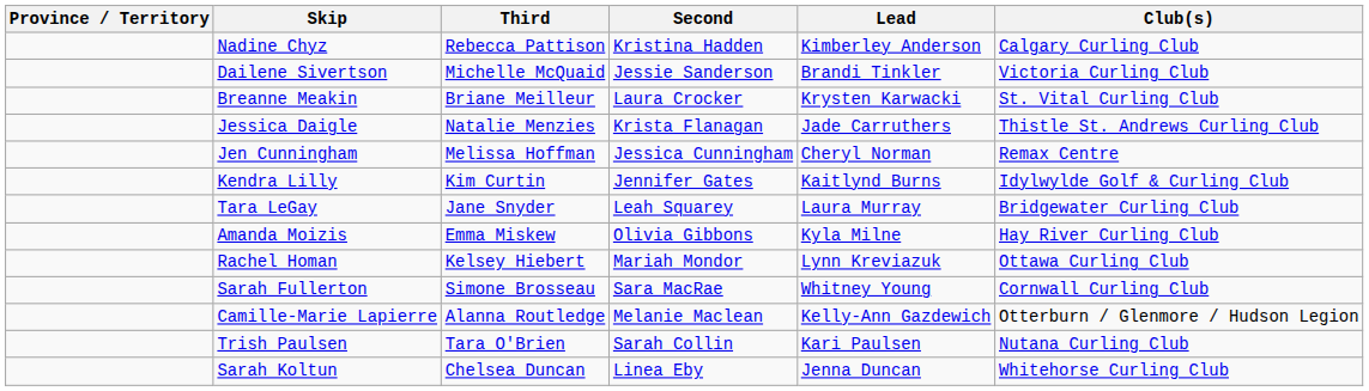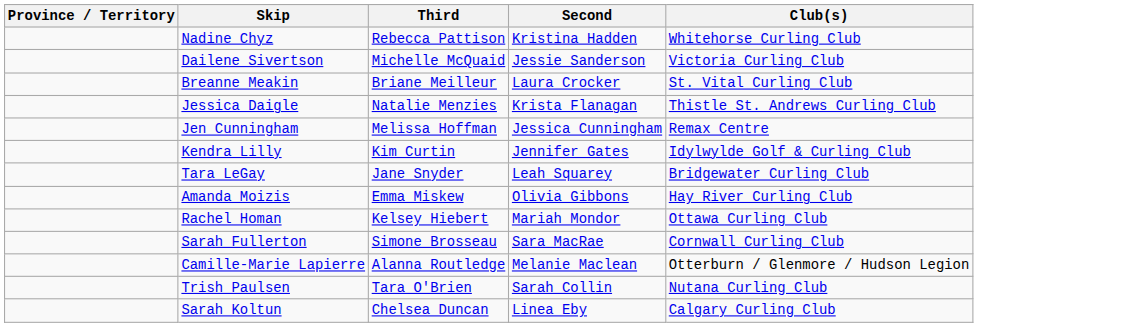 <table class="wikitable">
 <tr>
 <th>Province / Territory</th>
 <th>Skip</th>
 <th>Third</th>
 <th>Second</th>
-<th>Lead</th>
 <th>Club(s)</th>
 </tr>
 <tr>
 <td></td>
 <td><a href='#'>Nadine Chyz</a></td>
 <td><a href='#'>Rebecca Pattison</a></td>
 <td><a href='#'>Kristina Hadden</a></td>
-<td><a href='#'>Kimberley Anderson</a></td>
-<td><a href='#'>Calgary Curling Club</a></td>
+<td><a href='#'>Whitehorse Curling Club</a></td>
 </tr>
 <tr>
 <td></td>
 <td><a href='#'>Dailene Sivertson</a></td>
 <td><a href='#'>Michelle McQuaid</a></td>
 <td><a href='#'>Jessie Sanderson</a></td>
-<td><a href='#'>Brandi Tinkler</a></td>
 <td><a href='#'>Victoria Curling Club</a></td>
 </tr>
 <tr>
 <td></td>
 <td><a href='#'>Breanne Meakin</a></td>
 <td><a href='#'>Briane Meilleur</a></td>
 <td><a href='#'>Laura Crocker</a></td>
-<td><a href='#'>Krysten Karwacki</a></td>
 <td><a href='#'>St. Vital Curling Club</a></td>
 </tr>
 <tr>
 <td></td>
 <td><a href='#'>Jessica Daigle</a></td>
 <td><a href='#'>Natalie Menzies</a></td>
 <td><a href='#'>Krista Flanagan</a></td>
-<td><a href='#'>Jade Carruthers</a></td>
 <td><a href='#'>Thistle St. Andrews Curling Club</a></td>
 </tr>
 <tr>
 <td></td>
 <td><a href='#'>Jen Cunningham</a></td>
 <td><a href='#'>Melissa Hoffman</a></td>
 <td><a href='#'>Jessica Cunningham</a></td>
-<td><a href='#'>Cheryl Norman</a></td>
 <td><a href='#'>Remax Centre</a></td>
 </tr>
 <tr>
 <td></td>
 <td><a href='#'>Kendra Lilly</a></td>
 <td><a href='#'>Kim Curtin</a></td>
 <td><a href='#'>Jennifer Gates</a></td>
-<td><a href='#'>Kaitlynd Burns</a></td>
 <td><a href='#'>Idylwylde Golf & Curling Club</a></td>
 </tr>
 <tr>
 <td></td>
 <td><a href='#'>Tara LeGay</a></td>
 <td><a href='#'>Jane Snyder</a></td>
 <td><a href='#'>Leah Squarey</a></td>
-<td><a href='#'>Laura Murray</a></td>
 <td><a href='#'>Bridgewater Curling Club</a></td>
 </tr>
 <tr>
 <td></td>
 <td><a href='#'>Amanda Moizis</a></td>
 <td><a href='#'>Emma Miskew</a></td>
 <td><a href='#'>Olivia Gibbons</a></td>
-<td><a href='#'>Kyla Milne</a></td>
 <td><a href='#'>Hay River Curling Club</a></td>
 </tr>
 <tr>
 <td></td>
 <td><a href='#'>Rachel Homan</a></td>
 <td><a href='#'>Kelsey Hiebert</a></td>
 <td><a href='#'>Mariah Mondor</a></td>
-<td><a href='#'>Lynn Kreviazuk</a></td>
 <td><a href='#'>Ottawa Curling Club</a></td>
 </tr>
 <tr>
 <td></td>
 <td><a href='#'>Sarah Fullerton</a></td>
 <td><a href='#'>Simone Brosseau</a></td>
 <td><a href='#'>Sara MacRae</a></td>
-<td><a href='#'>Whitney Young</a></td>
 <td><a href='#'>Cornwall Curling Club</a></td>
 </tr>
 <tr>
 <td></td>
 <td><a href='#'>Camille-Marie Lapierre</a></td>
 <td><a href='#'>Alanna Routledge</a></td>
 <td><a href='#'>Melanie Maclean</a></td>
-<td><a href='#'>Kelly-Ann Gazdewich</a></td>
 <td>Otterburn / Glenmore / Hudson Legion</td>
 </tr>
 <tr>
 <td></td>
 <td><a href='#'>Trish Paulsen</a></td>
 <td><a href='#'>Tara O'Brien</a></td>
 <td><a href='#'>Sarah Collin</a></td>
-<td><a href='#'>Kari Paulsen</a></td>
 <td><a href='#'>Nutana Curling Club</a></td>
 </tr>
 <tr>
 <td></td>
 <td><a href='#'>Sarah Koltun</a></td>
 <td><a href='#'>Chelsea Duncan</a></td>
 <td><a href='#'>Linea Eby</a></td>
-<td><a href='#'>Jenna Duncan</a></td>
-<td><a href='#'>Whitehorse Curling Club</a></td>
+<td><a href='#'>Calgary Curling Club</a></td>
 </tr>
 </table>
